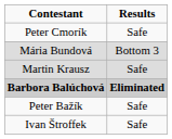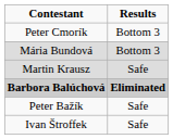 <table class="wikitable plainrowheaders" style="text-align:center;">
 <tr>
 <td><strong>Contestant</strong></td>
 <td><strong>Results</strong></td>
 </tr>
 <tr>
 <td>Peter Cmorík</td>
-<td>Safe</td>
+<td>Bottom 3</td>
 </tr>
 <tr style="background:#ddd;">
 <td>Mária Bundová</td>
 <td>Bottom 3</td>
 </tr>
 <tr style="background:#ddd;">
 <td>Martin Krausz</td>
 <td>Safe</td>
 </tr>
 <tr style="background:#ccc;">
 <td><strong>Barbora Balúchová</strong></td>
 <td><strong>Eliminated</strong></td>
 </tr>
 <tr>
 <td>Peter Bažík</td>
 <td>Safe</td>
 </tr>
 <tr>
 <td>Ivan Štroffek</td>
 <td>Safe</td>
 </tr>
 </table>
